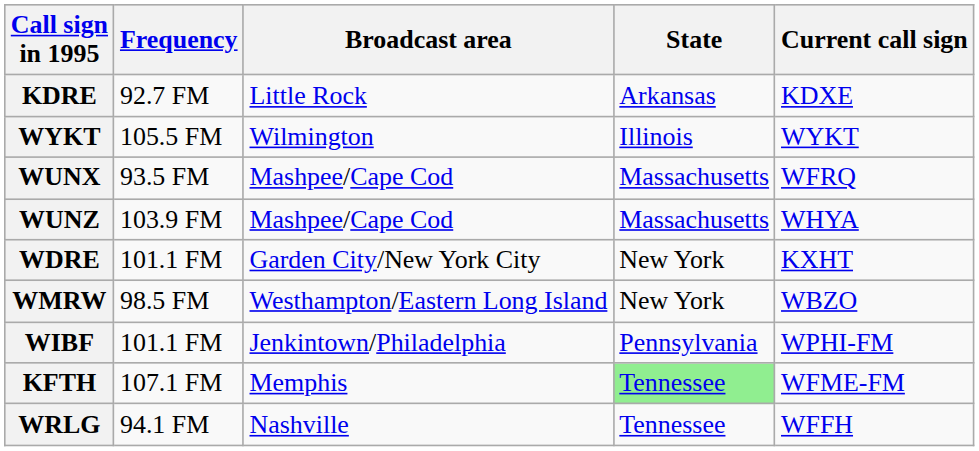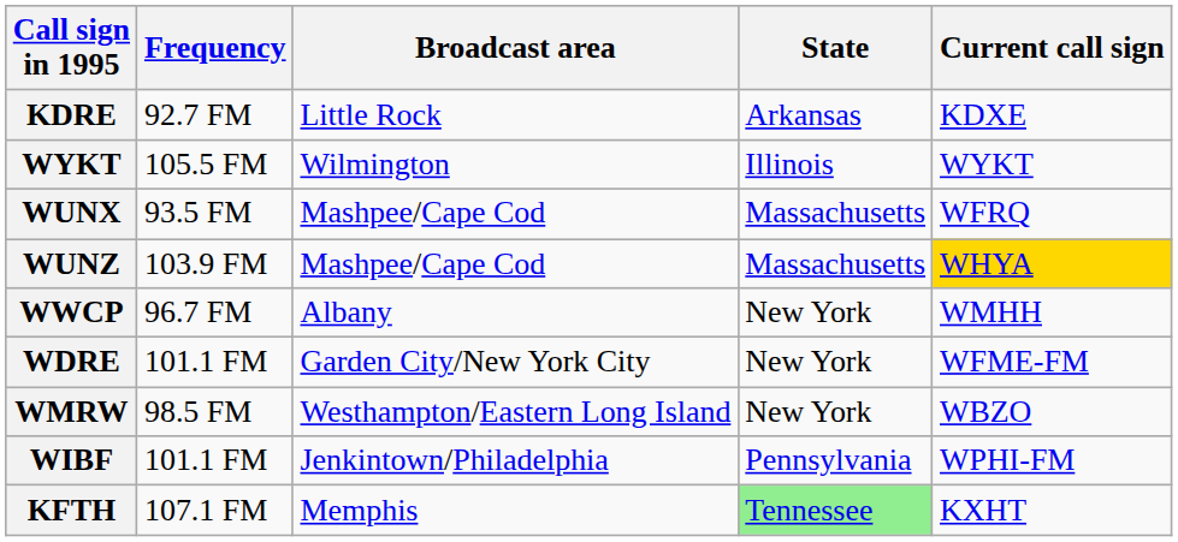 <table class="wikitable sortable">
 <tr>
 <th scope="col"><a href='#'>Call sign</a><br>in 1995</th>
 <th scope="col" data-sort-type="number"><a href='#'>Frequency</a></th>
 <th scope="col">Broadcast area</th>
 <th scope="col">State</th>
 <th scope="col">Current call sign</th>
 </tr>
 <tr>
 <th scope="row">KDRE</th>
 <td>92.7 FM</td>
 <td><a href='#'>Little Rock</a></td>
 <td><a href='#'>Arkansas</a></td>
 <td><a href='#'>KDXE</a></td>
 </tr>
 <tr>
 <th scope="row">WYKT</th>
 <td>105.5 FM</td>
 <td><a href='#'>Wilmington</a></td>
 <td><a href='#'>Illinois</a></td>
 <td><a href='#'>WYKT</a></td>
 </tr>
 <tr>
 <th scope="row">WUNX</th>
 <td>93.5 FM</td>
 <td><a href='#'>Mashpee</a>/<a href='#'>Cape Cod</a></td>
 <td><a href='#'>Massachusetts</a></td>
 <td><a href='#'>WFRQ</a></td>
 </tr>
 <tr>
 <th scope="row">WUNZ</th>
 <td>103.9 FM</td>
 <td><a href='#'>Mashpee</a>/<a href='#'>Cape Cod</a></td>
 <td><a href='#'>Massachusetts</a></td>
-<td><a href='#'>WHYA</a></td>
+<td style="background: gold;"><a href='#'>WHYA</a></td>
+</tr>
+<tr>
+<th scope="row">WWCP</th>
+<td>96.7 FM</td>
+<td><a href='#'>Albany</a></td>
+<td>New York</td>
+<td><a href='#'>WMHH</a></td>
 </tr>
 <tr>
 <th scope="row">WDRE</th>
 <td>101.1 FM</td>
 <td><a href='#'>Garden City</a>/New York City</td>
 <td>New York</td>
-<td><a href='#'>KXHT</a></td>
+<td><a href='#'>WFME-FM</a></td>
 </tr>
 <tr>
 <th scope="row">WMRW</th>
 <td>98.5 FM</td>
 <td><a href='#'>Westhampton</a>/<a href='#'>Eastern Long Island</a></td>
 <td>New York</td>
 <td><a href='#'>WBZO</a></td>
 </tr>
 <tr>
 <th scope="row">WIBF</th>
 <td>101.1 FM</td>
 <td><a href='#'>Jenkintown</a>/<a href='#'>Philadelphia</a></td>
 <td><a href='#'>Pennsylvania</a></td>
 <td><a href='#'>WPHI-FM</a></td>
 </tr>
 <tr>
 <th scope="row">KFTH</th>
 <td>107.1 FM</td>
 <td><a href='#'>Memphis</a></td>
 <td style="background: lightgreen;"><a href='#'>Tennessee</a></td>
-<td><a href='#'>WFME-FM</a></td>
-</tr>
-<tr>
-<th scope="row">WRLG</th>
-<td>94.1 FM</td>
-<td><a href='#'>Nashville</a></td>
-<td><a href='#'>Tennessee</a></td>
-<td><a href='#'>WFFH</a></td>
+<td><a href='#'>KXHT</a></td>
 </tr>
 </table>
